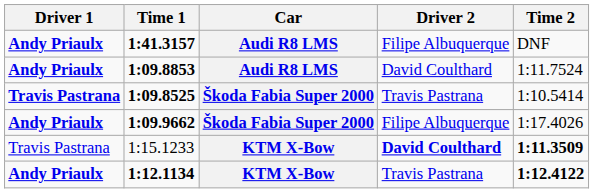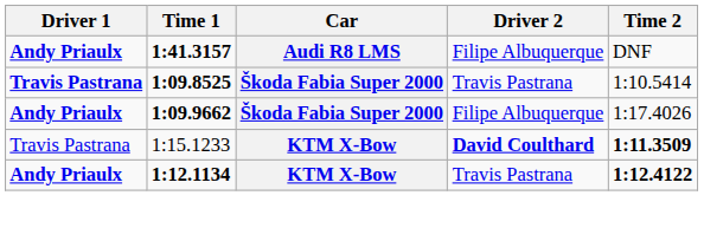 <table class="wikitable">
 <tr>
 <th>Driver 1</th>
 <th>Time 1</th>
 <th>Car</th>
 <th>Driver 2</th>
 <th>Time 2</th>
 </tr>
 <tr>
 <td> <strong><a href='#'>Andy Priaulx</a></strong></td>
 <td><strong>1:41.3157</strong></td>
 <th><a href='#'>Audi R8 LMS</a></th>
 <td> <a href='#'>Filipe Albuquerque</a></td>
 <td>DNF</td>
-</tr>
-<tr>
-<td> <strong><a href='#'>Andy Priaulx</a></strong></td>
-<td><strong>1:09.8853</strong></td>
-<th><a href='#'>Audi R8 LMS</a></th>
-<td> <a href='#'>David Coulthard</a></td>
-<td>1:11.7524</td>
 </tr>
 <tr>
 <td><strong> <a href='#'>Travis Pastrana</a></strong></td>
 <td><strong>1:09.8525</strong></td>
 <th><a href='#'>Škoda Fabia Super 2000</a></th>
 <td> <a href='#'>Travis Pastrana</a></td>
 <td>1:10.5414</td>
 </tr>
 <tr>
 <td> <strong><a href='#'>Andy Priaulx</a></strong></td>
 <td><strong>1:09.9662</strong></td>
 <th><a href='#'>Škoda Fabia Super 2000</a></th>
 <td> <a href='#'>Filipe Albuquerque</a></td>
 <td>1:17.4026</td>
 </tr>
 <tr>
 <td> <a href='#'>Travis Pastrana</a></td>
 <td>1:15.1233</td>
 <th><a href='#'>KTM X-Bow</a></th>
 <td> <strong><a href='#'>David Coulthard</a></strong></td>
 <td><strong>1:11.3509</strong></td>
 </tr>
 <tr>
 <td> <strong><a href='#'>Andy Priaulx</a></strong></td>
 <td><strong>1:12.1134</strong></td>
 <th><a href='#'>KTM X-Bow</a></th>
 <td> <a href='#'>Travis Pastrana</a></td>
 <td><strong>1:12.4122</strong></td>
 </tr>
 </table>
